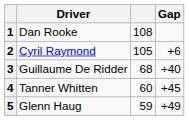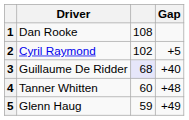 <table class="wikitable" style="font-size: 95%;">
 <tr>
 <th></th>
 <th>Driver</th>
 <th></th>
 <th>Gap</th>
 </tr>
 <tr>
 <th>1</th>
 <td> Dan Rooke</td>
 <td align="right">108</td>
 <td align="right"></td>
 </tr>
 <tr>
 <th>2</th>
 <td> <a href='#'>Cyril Raymond</a></td>
-<td align="right">105</td>
-<td align="right">+6</td>
+<td align="right">102</td>
+<td align="right">+5</td>
 </tr>
 <tr>
 <th>3</th>
 <td> Guillaume De Ridder</td>
-<td align="right">68</td>
+<td align="right" style="background: lavender;">68</td>
 <td align="right">+40</td>
 </tr>
 <tr>
 <th>4</th>
 <td> Tanner Whitten</td>
 <td align="right">60</td>
-<td align="right">+45</td>
+<td align="right">+48</td>
 </tr>
 <tr>
 <th>5</th>
 <td> Glenn Haug</td>
 <td align="right">59</td>
 <td align="right">+49</td>
 </tr>
 </table>
